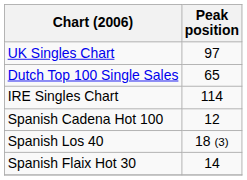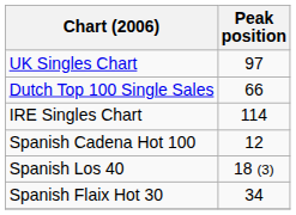 <table class="wikitable">
 <tr>
 <th align="left">Chart (2006)</th>
 <th align="center">Peak<br>position</th>
 </tr>
 <tr>
 <td align="left"><a href='#'>UK Singles Chart</a></td>
 <td align="center">97</td>
 </tr>
 <tr>
 <td align="left"><a href='#'>Dutch Top 100 Single Sales</a></td>
-<td align="center">65</td>
+<td align="center">66</td>
 </tr>
 <tr>
 <td align="left">IRE Singles Chart</td>
 <td align="center">114</td>
 </tr>
 <tr>
 <td align="left">Spanish Cadena Hot 100</td>
 <td align="center">12</td>
 </tr>
 <tr>
 <td align="left">Spanish Los 40</td>
 <td align="center">18 <small>(3)</small></td>
 </tr>
 <tr>
 <td align="left">Spanish Flaix Hot 30</td>
-<td align="center">14</td>
+<td align="center">34</td>
 </tr>
 <tr>
 </tr>
 </table>
